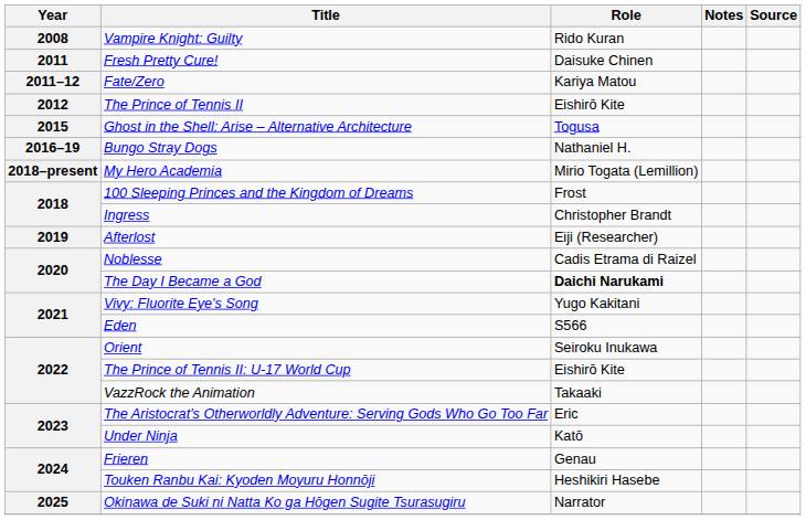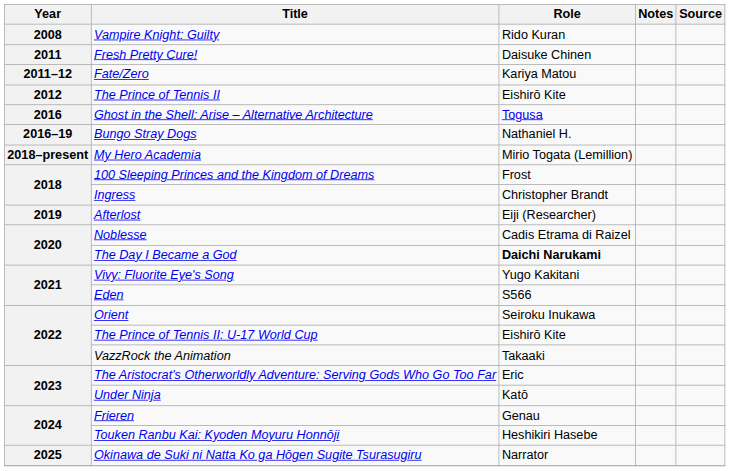 <table class="wikitable sortable plainrowheaders">
 <tr>
 <th scope="col">Year</th>
 <th scope="col">Title</th>
 <th scope="col">Role</th>
 <th scope="col" class="unsortable">Notes</th>
 <th scope="col" class="unsortable">Source</th>
 </tr>
 <tr>
 <th scope="row" rowspan="1">2008</th>
 <td><em><a href='#'>Vampire Knight: Guilty</a></em></td>
 <td>Rido Kuran</td>
 <td></td>
 <td></td>
 </tr>
 <tr>
 <th scope="row" rowspan="1">2011</th>
 <td><em><a href='#'>Fresh Pretty Cure!</a></em></td>
 <td>Daisuke Chinen</td>
 <td></td>
 </tr>
 <tr>
 <th scope="row" rowspan="1">2011–12</th>
 <td><em><a href='#'>Fate/Zero</a></em></td>
 <td>Kariya Matou</td>
 <td></td>
 <td></td>
 </tr>
 <tr>
 <th scope="row" rowspan="1">2012</th>
 <td><em><a href='#'>The Prince of Tennis II</a></em></td>
 <td>Eishirō Kite</td>
 <td></td>
 <td></td>
 </tr>
 <tr>
-<th scope="row" rowspan="1">2015</th>
+<th scope="row" rowspan="1">2016</th>
 <td><em><a href='#'>Ghost in the Shell: Arise – Alternative Architecture</a></em></td>
 <td><a href='#'>Togusa</a></td>
 <td></td>
 <td></td>
 </tr>
 <tr>
 <th scope="row" rowspan="1">2016–19</th>
 <td><em><a href='#'>Bungo Stray Dogs</a></em></td>
 <td>Nathaniel H.</td>
 <td></td>
 <td></td>
 </tr>
 <tr>
 <th scope="row" rowspan="1">2018–present</th>
 <td><em><a href='#'>My Hero Academia</a></em></td>
 <td>Mirio Togata (Lemillion)</td>
 <td></td>
 <td></td>
 </tr>
 <tr>
 <th scope="row" rowspan="2">2018</th>
 <td><em><a href='#'>100 Sleeping Princes and the Kingdom of Dreams</a></em></td>
 <td>Frost</td>
 <td></td>
 <td></td>
 </tr>
 <tr>
 <td><em><a href='#'>Ingress</a></em></td>
 <td>Christopher Brandt</td>
 <td></td>
 <td></td>
 </tr>
 <tr>
 <th scope="row" rowspan="1">2019</th>
 <td><em><a href='#'>Afterlost</a></em></td>
 <td>Eiji (Researcher)</td>
 <td></td>
 <td></td>
 </tr>
 <tr>
 <th scope="row" rowspan="2">2020</th>
 <td><em><a href='#'>Noblesse</a></em></td>
 <td>Cadis Etrama di Raizel</td>
 <td></td>
 <td></td>
 </tr>
 <tr>
 <td><em><a href='#'>The Day I Became a God</a></em></td>
 <td><strong>Daichi Narukami</strong></td>
 <td></td>
 <td></td>
 </tr>
 <tr>
 <th scope="row" rowspan="2">2021</th>
 <td><em><a href='#'>Vivy: Fluorite Eye's Song</a></em></td>
 <td>Yugo Kakitani</td>
 <td></td>
 <td></td>
 </tr>
 <tr>
 <td><em><a href='#'>Eden</a></em></td>
 <td>S566</td>
 <td></td>
 <td></td>
 </tr>
 <tr>
 <th scope="row" rowspan="3">2022</th>
 <td><em><a href='#'>Orient</a></em></td>
 <td>Seiroku Inukawa</td>
 <td></td>
 <td></td>
 </tr>
 <tr>
 <td><em><a href='#'>The Prince of Tennis II: U-17 World Cup</a></em></td>
 <td>Eishirō Kite</td>
 <td></td>
 <td></td>
 </tr>
 <tr>
 <td><em>VazzRock the Animation</em></td>
 <td>Takaaki</td>
 <td></td>
 <td></td>
 </tr>
 <tr>
 <th scope="row" rowspan="2">2023</th>
 <td><em><a href='#'>The Aristocrat's Otherworldly Adventure: Serving Gods Who Go Too Far</a></em></td>
 <td>Eric</td>
 <td></td>
 <td></td>
 </tr>
 <tr>
 <td><em><a href='#'>Under Ninja</a></em></td>
 <td>Katō</td>
 <td></td>
 <td></td>
 </tr>
 <tr>
 <th scope="row" rowspan="2">2024</th>
 <td><em><a href='#'>Frieren</a></em></td>
 <td>Genau</td>
 <td></td>
 <td></td>
 </tr>
 <tr>
 <td><em><a href='#'>Touken Ranbu Kai: Kyoden Moyuru Honnōji</a></em></td>
 <td>Heshikiri Hasebe</td>
 <td></td>
 <td></td>
 </tr>
 <tr>
 <th scope="row" rowspan="1">2025</th>
 <td><em><a href='#'>Okinawa de Suki ni Natta Ko ga Hōgen Sugite Tsurasugiru</a></em></td>
 <td>Narrator</td>
 <td></td>
 <td></td>
 </tr>
 <tr>
 </tr>
 </table>
